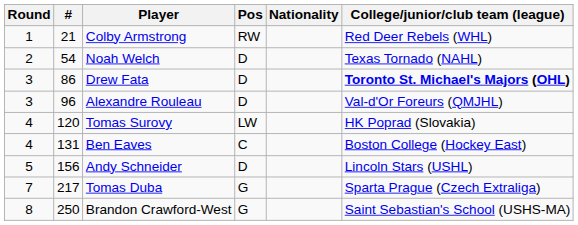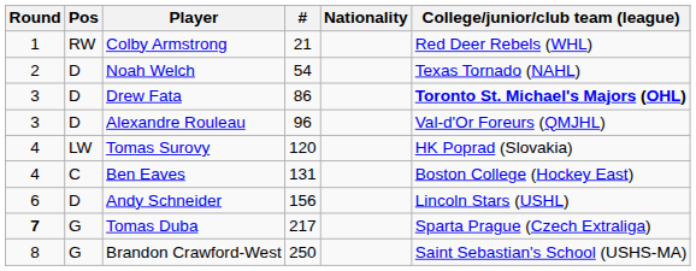 <table class="wikitable">
 <tr>
 <th>Round</th>
+<th>Pos</th>
+<th>Player</th>
 <th>#</th>
-<th>Player</th>
-<th>Pos</th>
 <th>Nationality</th>
 <th>College/junior/club team (league)</th>
 </tr>
 <tr>
 <td style="text-align:center">1</td>
+<td>RW</td>
+<td><a href='#'>Colby Armstrong</a></td>
 <td style="text-align:center">21</td>
-<td><a href='#'>Colby Armstrong</a></td>
-<td>RW</td>
 <td></td>
 <td><a href='#'>Red Deer Rebels</a> (<a href='#'>WHL</a>)</td>
 </tr>
 <tr>
 <td style="text-align:center">2</td>
+<td>D</td>
+<td><a href='#'>Noah Welch</a></td>
 <td style="text-align:center">54</td>
-<td><a href='#'>Noah Welch</a></td>
-<td>D</td>
 <td></td>
 <td><a href='#'>Texas Tornado</a> (<a href='#'>NAHL</a>)</td>
 </tr>
 <tr>
 <td style="text-align:center">3</td>
+<td>D</td>
+<td><a href='#'>Drew Fata</a></td>
 <td style="text-align:center">86</td>
-<td><a href='#'>Drew Fata</a></td>
-<td>D</td>
 <td></td>
 <td><strong><a href='#'>Toronto St. Michael's Majors</a> (<a href='#'>OHL</a>)</strong></td>
 </tr>
 <tr>
 <td style="text-align:center">3</td>
+<td>D</td>
+<td><a href='#'>Alexandre Rouleau</a></td>
 <td style="text-align:center">96</td>
-<td><a href='#'>Alexandre Rouleau</a></td>
-<td>D</td>
 <td></td>
 <td><a href='#'>Val-d'Or Foreurs</a> (<a href='#'>QMJHL</a>)</td>
 </tr>
 <tr>
 <td style="text-align:center">4</td>
+<td>LW</td>
+<td><a href='#'>Tomas Surovy</a></td>
 <td style="text-align:center">120</td>
-<td><a href='#'>Tomas Surovy</a></td>
-<td>LW</td>
 <td></td>
 <td><a href='#'>HK Poprad</a> (Slovakia)</td>
 </tr>
 <tr>
 <td style="text-align:center">4</td>
+<td>C</td>
+<td><a href='#'>Ben Eaves</a></td>
 <td style="text-align:center">131</td>
-<td><a href='#'>Ben Eaves</a></td>
-<td>C</td>
 <td></td>
 <td><a href='#'>Boston College</a> (<a href='#'>Hockey East</a>)</td>
 </tr>
 <tr>
-<td style="text-align:center">5</td>
+<td style="text-align:center">6</td>
+<td>D</td>
+<td><a href='#'>Andy Schneider</a></td>
 <td style="text-align:center">156</td>
-<td><a href='#'>Andy Schneider</a></td>
-<td>D</td>
 <td></td>
 <td><a href='#'>Lincoln Stars</a> (<a href='#'>USHL</a>)</td>
 </tr>
 <tr>
-<td style="text-align:center">7</td>
+<td style="text-align:center"><strong>7</strong></td>
+<td>G</td>
+<td><a href='#'>Tomas Duba</a></td>
 <td style="text-align:center">217</td>
-<td><a href='#'>Tomas Duba</a></td>
-<td>G</td>
 <td></td>
 <td><a href='#'>Sparta Prague</a> (<a href='#'>Czech Extraliga</a>)</td>
 </tr>
 <tr>
 <td style="text-align:center">8</td>
+<td>G</td>
+<td>Brandon Crawford-West</td>
 <td style="text-align:center">250</td>
-<td>Brandon Crawford-West</td>
-<td>G</td>
 <td></td>
 <td><a href='#'>Saint Sebastian's School</a> (USHS-MA)</td>
 </tr>
 </table>
